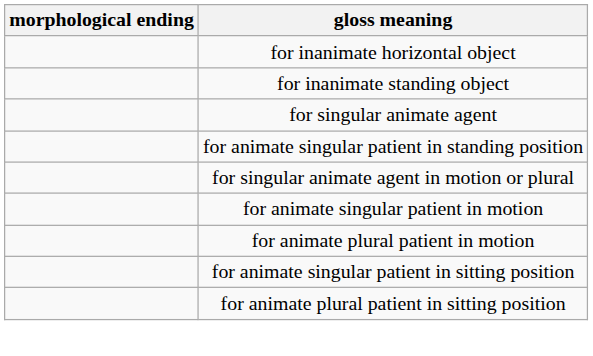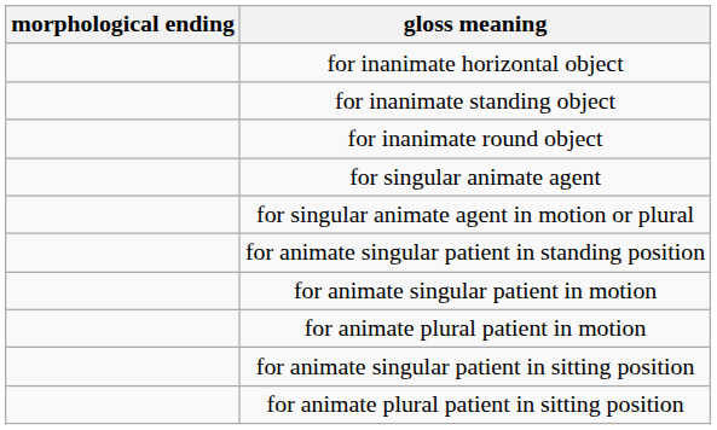 <table class="wikitable" style="text-align: center;">
 <tr>
 <th>morphological ending</th>
 <th>gloss meaning</th>
 </tr>
 <tr>
 <td></td>
 <td>for inanimate horizontal object</td>
 </tr>
 <tr>
 <td></td>
 <td>for inanimate standing object</td>
 </tr>
 <tr>
 <td></td>
+<td>for inanimate round object</td>
+</tr>
+<tr>
+<td></td>
 <td>for singular animate agent</td>
 </tr>
 <tr>
 <td></td>
-<td>for animate singular patient in standing position</td>
+<td>for singular animate agent in motion or plural</td>
 </tr>
 <tr>
 <td></td>
-<td>for singular animate agent in motion or plural</td>
+<td>for animate singular patient in standing position</td>
 </tr>
 <tr>
 <td></td>
 <td>for animate singular patient in motion</td>
 </tr>
 <tr>
 <td></td>
 <td>for animate plural patient in motion</td>
 </tr>
 <tr>
 <td></td>
 <td>for animate singular patient in sitting position</td>
 </tr>
 <tr>
 <td></td>
 <td>for animate plural patient in sitting position</td>
 </tr>
 </table>
